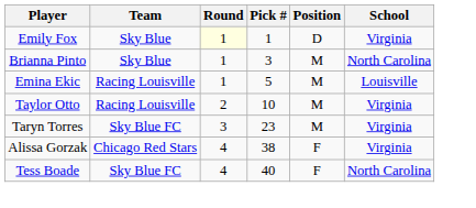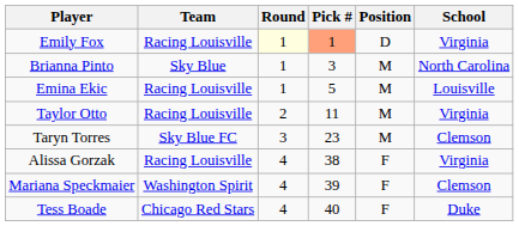 <table class="wikitable sortable" style="text-align: center;">
 <tr>
 <th>Player</th>
 <th>Team</th>
 <th>Round</th>
 <th>Pick #</th>
 <th>Position</th>
 <th>School</th>
 </tr>
 <tr>
 <td><a href='#'>Emily Fox</a></td>
-<td><a href='#'>Sky Blue</a></td>
+<td><a href='#'>Racing Louisville</a></td>
 <td style="background: lightyellow;">1</td>
-<td>1</td>
+<td style="background: lightsalmon;">1</td>
 <td>D</td>
 <td><a href='#'>Virginia</a></td>
 </tr>
 <tr>
 <td><a href='#'>Brianna Pinto</a></td>
 <td><a href='#'>Sky Blue</a></td>
 <td>1</td>
 <td>3</td>
 <td>M</td>
 <td><a href='#'>North Carolina</a></td>
 </tr>
 <tr>
 <td><a href='#'>Emina Ekic</a></td>
 <td><a href='#'>Racing Louisville</a></td>
 <td>1</td>
 <td>5</td>
 <td>M</td>
 <td><a href='#'>Louisville</a></td>
 </tr>
 <tr>
 <td><a href='#'>Taylor Otto</a></td>
 <td><a href='#'>Racing Louisville</a></td>
 <td>2</td>
-<td>10</td>
+<td>11</td>
 <td>M</td>
 <td><a href='#'>Virginia</a></td>
 </tr>
 <tr>
 <td>Taryn Torres</td>
 <td><a href='#'>Sky Blue FC</a></td>
 <td>3</td>
 <td>23</td>
 <td>M</td>
-<td><a href='#'>Virginia</a></td>
+<td><a href='#'>Clemson</a></td>
 </tr>
 <tr>
 <td>Alissa Gorzak</td>
-<td><a href='#'>Chicago Red Stars</a></td>
+<td><a href='#'>Racing Louisville</a></td>
 <td>4</td>
 <td>38</td>
 <td>F</td>
 <td><a href='#'>Virginia</a></td>
 </tr>
 <tr>
+<td><a href='#'>Mariana Speckmaier</a></td>
+<td><a href='#'>Washington Spirit</a></td>
+<td>4</td>
+<td>39</td>
+<td>F</td>
+<td><a href='#'>Clemson</a></td>
+</tr>
+<tr>
 <td><a href='#'>Tess Boade</a></td>
-<td><a href='#'>Sky Blue FC</a></td>
+<td><a href='#'>Chicago Red Stars</a></td>
 <td>4</td>
 <td>40</td>
 <td>F</td>
-<td><a href='#'>North Carolina</a></td>
+<td><a href='#'>Duke</a></td>
 </tr>
 </table>
